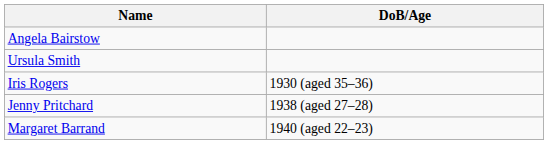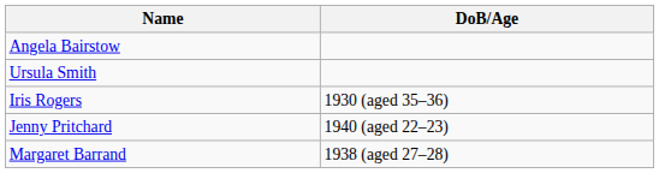 <table class="wikitable" style="width:600px; font-size:95%;">
 <tr>
 <th align="left">Name</th>
 <th align="left">DoB/Age</th>
 </tr>
 <tr>
 <td align="left"><a href='#'>Angela Bairstow</a></td>
 <td align="left"></td>
 </tr>
 <tr>
 <td align="left"><a href='#'>Ursula Smith</a></td>
 <td align="left"></td>
 </tr>
 <tr>
 <td align="left"><a href='#'>Iris Rogers</a></td>
 <td align="left">1930 (aged 35–36)</td>
 </tr>
 <tr>
 <td align="left"><a href='#'>Jenny Pritchard</a></td>
-<td align="left">1938 (aged 27–28)</td>
+<td align="left">1940 (aged 22–23)</td>
 </tr>
 <tr>
 <td align="left"><a href='#'>Margaret Barrand</a></td>
-<td align="left">1940 (aged 22–23)</td>
+<td align="left">1938 (aged 27–28)</td>
 </tr>
 </table>
